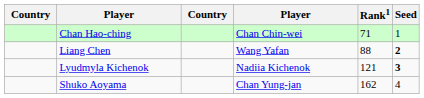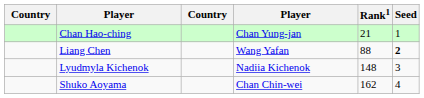 <table class="sortable wikitable">
 <tr>
 <th width="70">Country</th>
 <th width="175">Player</th>
 <th width="70">Country</th>
 <th width="175">Player</th>
 <th>Rank<sup>1</sup></th>
 <th>Seed</th>
 </tr>
 <tr style="background:#cfc;">
 <td></td>
 <td><a href='#'>Chan Hao-ching</a></td>
 <td></td>
-<td><a href='#'>Chan Chin-wei</a></td>
-<td>71</td>
+<td><a href='#'>Chan Yung-jan</a></td>
+<td>21</td>
 <td>1</td>
 </tr>
 <tr>
 <td></td>
 <td><a href='#'>Liang Chen</a></td>
 <td></td>
 <td><a href='#'>Wang Yafan</a></td>
 <td>88</td>
 <td><strong>2</strong></td>
 </tr>
 <tr>
 <td></td>
 <td><a href='#'>Lyudmyla Kichenok</a></td>
 <td></td>
 <td><a href='#'>Nadiia Kichenok</a></td>
-<td>121</td>
-<td><strong>3</strong></td>
+<td>148</td>
+<td>3</td>
 </tr>
 <tr>
 <td></td>
 <td><a href='#'>Shuko Aoyama</a></td>
 <td></td>
-<td><a href='#'>Chan Yung-jan</a></td>
+<td><a href='#'>Chan Chin-wei</a></td>
 <td>162</td>
 <td>4</td>
 </tr>
 </table>
